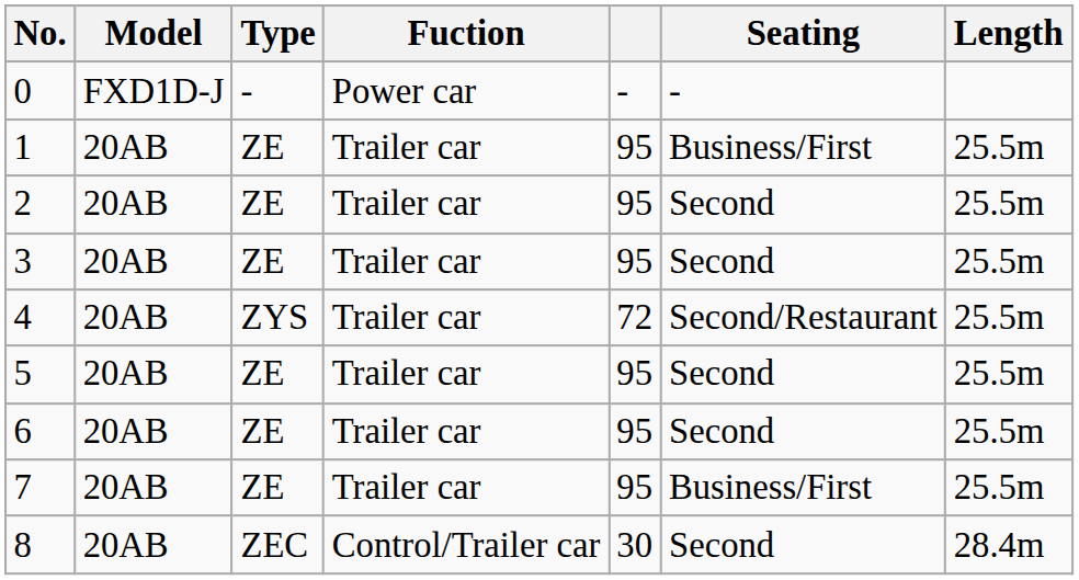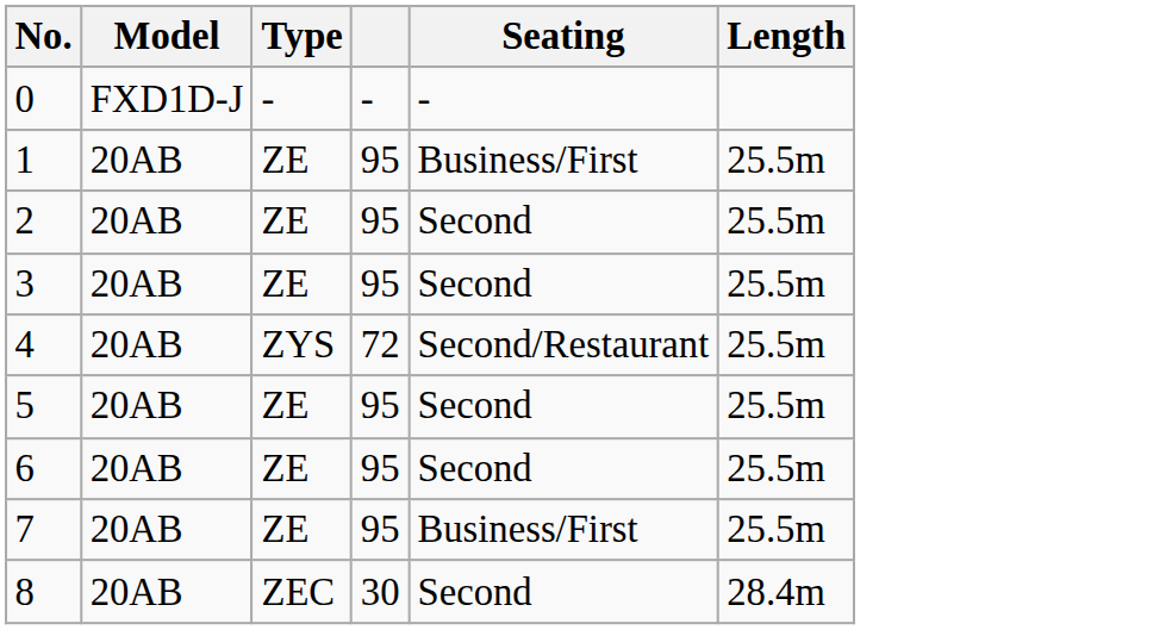 <table class="wikitable sortable">
 <tr>
 <th>No.</th>
 <th>Model</th>
 <th>Type</th>
-<th>Fuction</th>
 <th></th>
 <th>Seating</th>
 <th>Length</th>
 </tr>
 <tr>
 <td>0</td>
 <td>FXD1D-J</td>
 <td>-</td>
-<td>Power car</td>
 <td>-</td>
 <td>-</td>
 <td></td>
 </tr>
 <tr>
 <td>1</td>
 <td>20AB</td>
 <td>ZE</td>
-<td>Trailer car</td>
 <td>95</td>
 <td>Business/First</td>
 <td>25.5m</td>
 </tr>
 <tr>
 <td>2</td>
 <td>20AB</td>
 <td>ZE</td>
-<td>Trailer car</td>
 <td>95</td>
 <td>Second</td>
 <td>25.5m</td>
 </tr>
 <tr>
 <td>3</td>
 <td>20AB</td>
 <td>ZE</td>
-<td>Trailer car</td>
 <td>95</td>
 <td>Second</td>
 <td>25.5m</td>
 </tr>
 <tr>
 <td>4</td>
 <td>20AB</td>
 <td>ZYS</td>
-<td>Trailer car</td>
 <td>72</td>
 <td>Second/Restaurant</td>
 <td>25.5m</td>
 </tr>
 <tr>
 <td>5</td>
 <td>20AB</td>
 <td>ZE</td>
-<td>Trailer car</td>
 <td>95</td>
 <td>Second</td>
 <td>25.5m</td>
 </tr>
 <tr>
 <td>6</td>
 <td>20AB</td>
 <td>ZE</td>
-<td>Trailer car</td>
 <td>95</td>
 <td>Second</td>
 <td>25.5m</td>
 </tr>
 <tr>
 <td>7</td>
 <td>20AB</td>
 <td>ZE</td>
-<td>Trailer car</td>
 <td>95</td>
 <td>Business/First</td>
 <td>25.5m</td>
 </tr>
 <tr>
 <td>8</td>
 <td>20AB</td>
 <td>ZEC</td>
-<td>Control/Trailer car</td>
 <td>30</td>
 <td>Second</td>
 <td>28.4m</td>
 </tr>
 </table>
